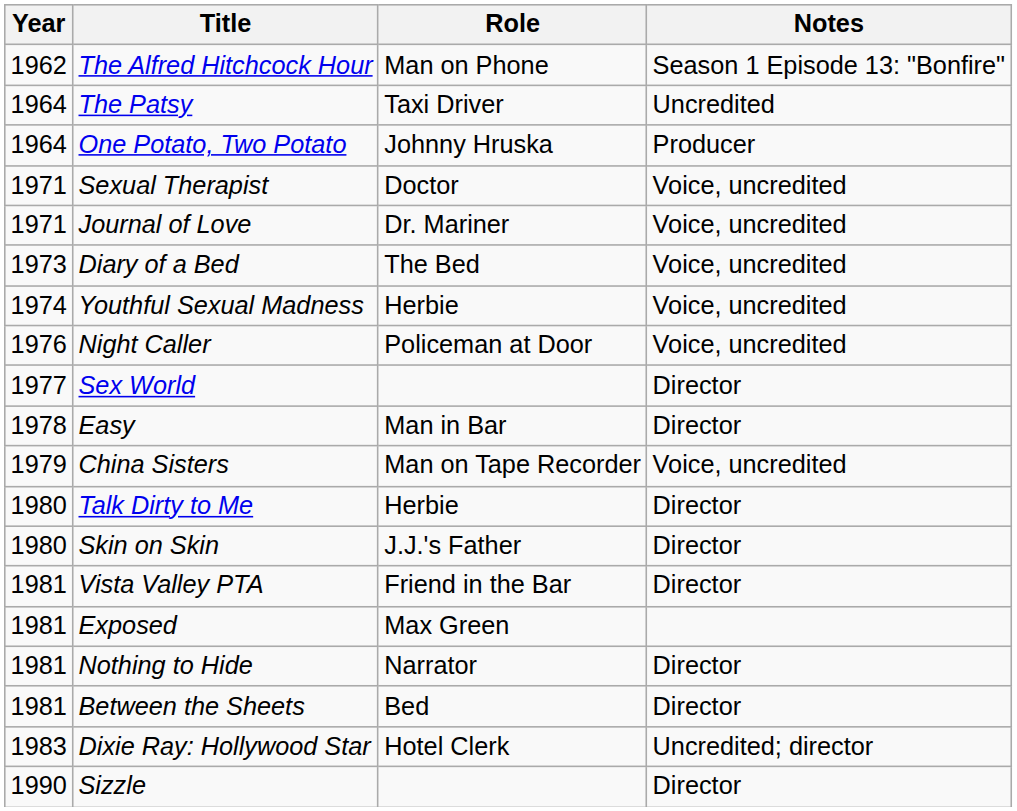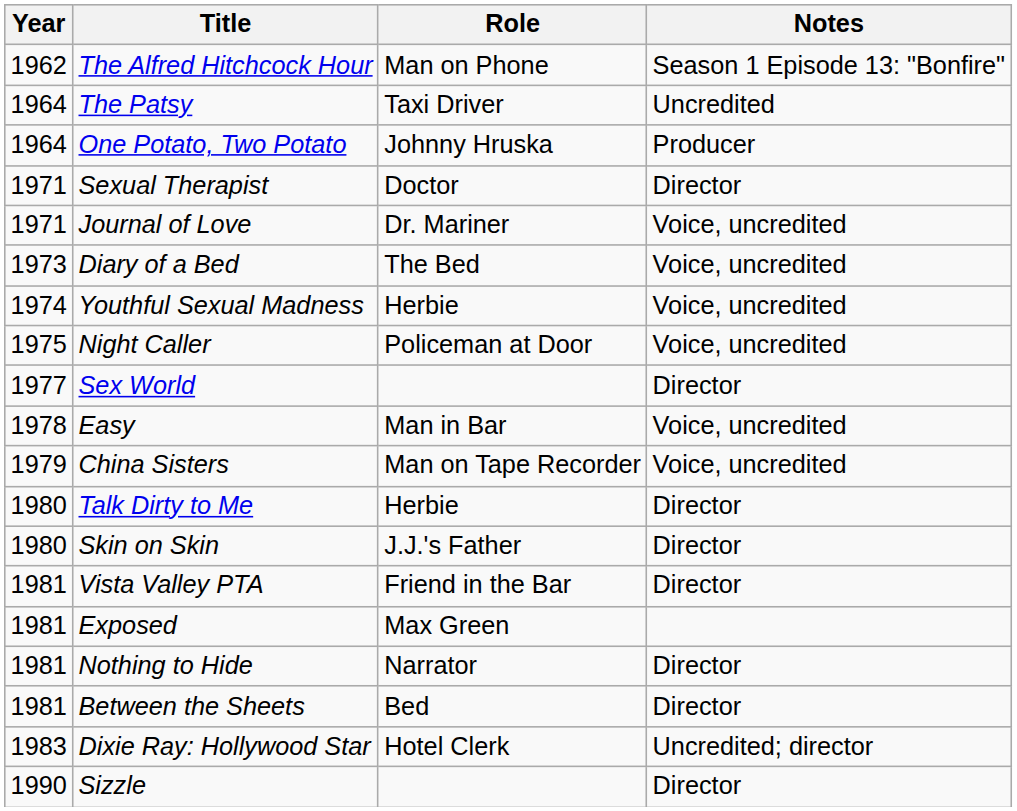 <table class="wikitable">
 <tr>
 <th>Year</th>
 <th>Title</th>
 <th>Role</th>
 <th>Notes</th>
 </tr>
 <tr>
 <td>1962</td>
 <td><em><a href='#'>The Alfred Hitchcock Hour</a></em></td>
 <td>Man on Phone</td>
 <td>Season 1 Episode 13: "Bonfire"</td>
 </tr>
 <tr>
 <td>1964</td>
 <td><em><a href='#'>The Patsy</a></em></td>
 <td>Taxi Driver</td>
 <td>Uncredited</td>
 </tr>
 <tr>
 <td>1964</td>
 <td><em><a href='#'>One Potato, Two Potato</a></em></td>
 <td>Johnny Hruska</td>
 <td>Producer</td>
 </tr>
 <tr>
 <td>1971</td>
 <td><em>Sexual Therapist</em></td>
 <td>Doctor</td>
-<td>Voice, uncredited</td>
+<td>Director</td>
 </tr>
 <tr>
 <td>1971</td>
 <td><em>Journal of Love</em></td>
 <td>Dr. Mariner</td>
 <td>Voice, uncredited</td>
 </tr>
 <tr>
 <td>1973</td>
 <td><em>Diary of a Bed</em></td>
 <td>The Bed</td>
 <td>Voice, uncredited</td>
 </tr>
 <tr>
 <td>1974</td>
 <td><em>Youthful Sexual Madness</em></td>
 <td>Herbie</td>
 <td>Voice, uncredited</td>
 </tr>
 <tr>
-<td>1976</td>
+<td>1975</td>
 <td><em>Night Caller</em></td>
 <td>Policeman at Door</td>
 <td>Voice, uncredited</td>
 </tr>
 <tr>
 <td>1977</td>
 <td><em><a href='#'>Sex World</a></em></td>
 <td></td>
 <td>Director</td>
 </tr>
 <tr>
 <td>1978</td>
 <td><em>Easy</em></td>
 <td>Man in Bar</td>
-<td>Director</td>
+<td>Voice, uncredited</td>
 </tr>
 <tr>
 <td>1979</td>
 <td><em>China Sisters</em></td>
 <td>Man on Tape Recorder</td>
 <td>Voice, uncredited</td>
 </tr>
 <tr>
 <td>1980</td>
 <td><em><a href='#'>Talk Dirty to Me</a></em></td>
 <td>Herbie</td>
 <td>Director</td>
 </tr>
 <tr>
 <td>1980</td>
 <td><em>Skin on Skin</em></td>
 <td>J.J.'s Father</td>
 <td>Director</td>
 </tr>
 <tr>
 <td>1981</td>
 <td><em>Vista Valley PTA</em></td>
 <td>Friend in the Bar</td>
 <td>Director</td>
 </tr>
 <tr>
 <td>1981</td>
 <td><em>Exposed</em></td>
 <td>Max Green</td>
 <td></td>
 </tr>
 <tr>
 <td>1981</td>
 <td><em>Nothing to Hide</em></td>
 <td>Narrator</td>
 <td>Director</td>
 </tr>
 <tr>
 <td>1981</td>
 <td><em>Between the Sheets</em></td>
 <td>Bed</td>
 <td>Director</td>
 </tr>
 <tr>
 <td>1983</td>
 <td><em>Dixie Ray: Hollywood Star</em></td>
 <td>Hotel Clerk</td>
 <td>Uncredited; director</td>
 </tr>
 <tr>
 <td>1990</td>
 <td><em>Sizzle</em></td>
 <td></td>
 <td>Director</td>
 </tr>
 </table>
